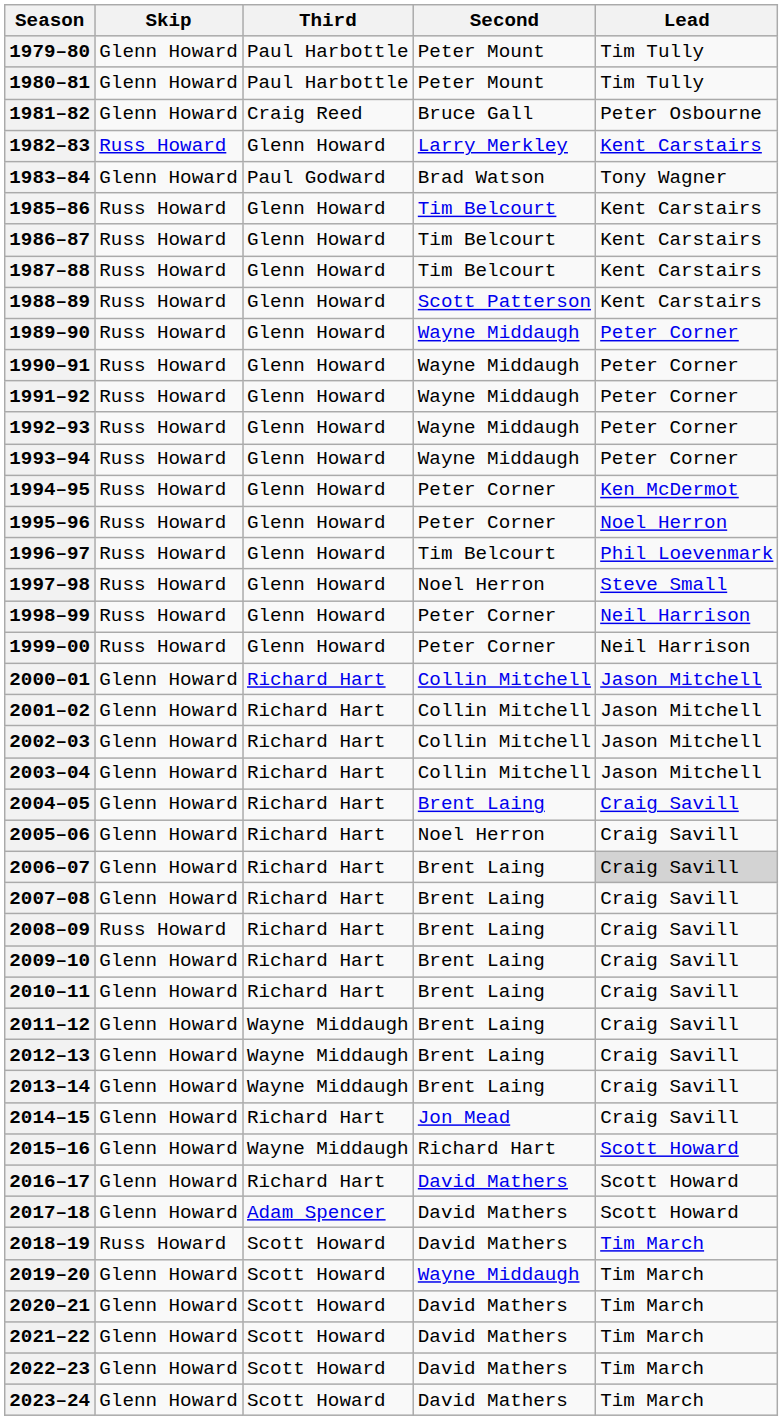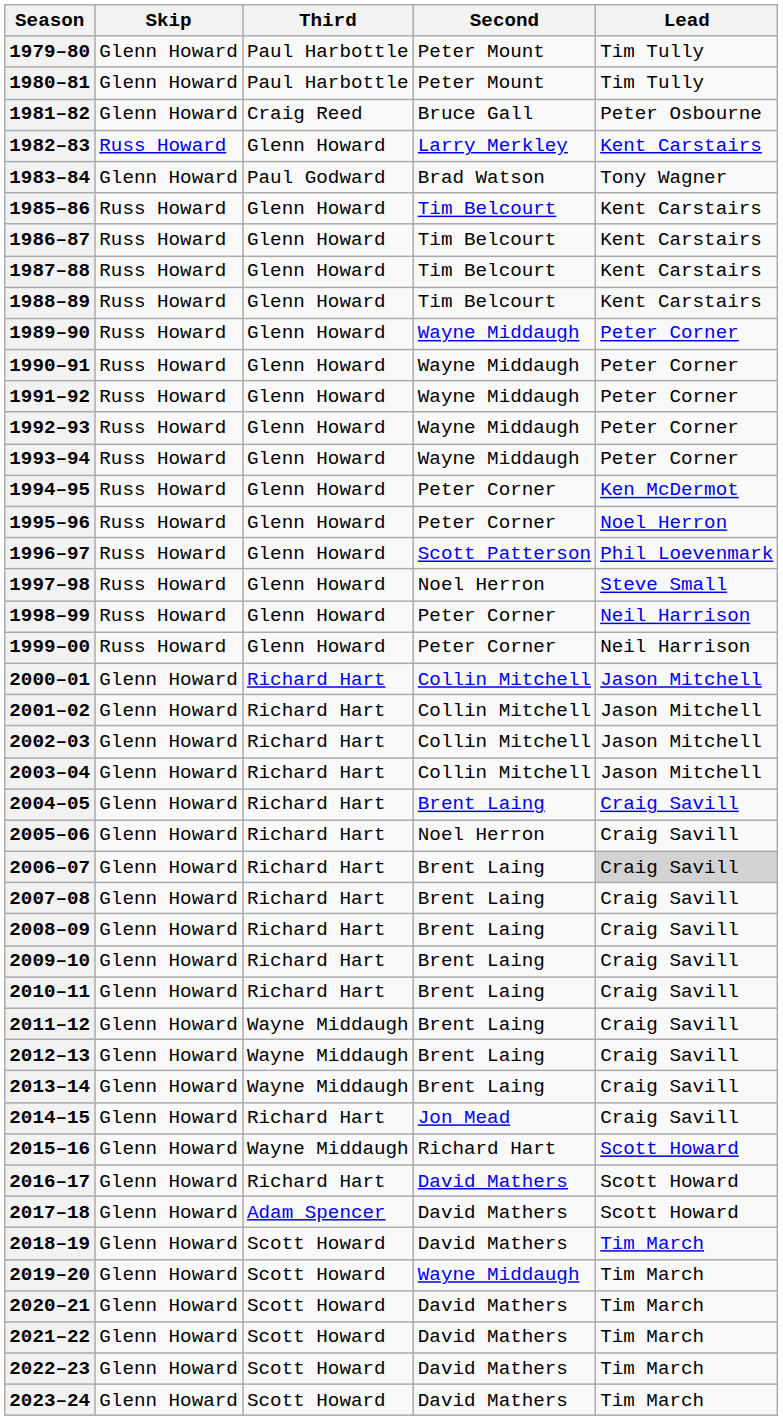 <table class="wikitable">
 <tr>
 <th scope="col">Season</th>
 <th scope="col">Skip</th>
 <th scope="col">Third</th>
 <th scope="col">Second</th>
 <th scope="col">Lead</th>
 </tr>
 <tr>
 <th scope="row">1979–80</th>
 <td>Glenn Howard</td>
 <td>Paul Harbottle</td>
 <td>Peter Mount</td>
 <td>Tim Tully</td>
 </tr>
 <tr>
 <th scope="row">1980–81</th>
 <td>Glenn Howard</td>
 <td>Paul Harbottle</td>
 <td>Peter Mount</td>
 <td>Tim Tully</td>
 </tr>
 <tr>
 <th scope="row">1981–82</th>
 <td>Glenn Howard</td>
 <td>Craig Reed</td>
 <td>Bruce Gall</td>
 <td>Peter Osbourne</td>
 </tr>
 <tr>
 <th scope="row">1982–83</th>
 <td><a href='#'>Russ Howard</a></td>
 <td>Glenn Howard</td>
 <td><a href='#'>Larry Merkley</a></td>
 <td><a href='#'>Kent Carstairs</a></td>
 </tr>
 <tr>
 <th scope="row">1983–84</th>
 <td>Glenn Howard</td>
 <td>Paul Godward</td>
 <td>Brad Watson</td>
 <td>Tony Wagner</td>
 </tr>
 <tr>
 <th scope="row">1985–86</th>
 <td>Russ Howard</td>
 <td>Glenn Howard</td>
 <td><a href='#'>Tim Belcourt</a></td>
 <td>Kent Carstairs</td>
 </tr>
 <tr>
 <th scope="row">1986–87</th>
 <td>Russ Howard</td>
 <td>Glenn Howard</td>
 <td>Tim Belcourt</td>
 <td>Kent Carstairs</td>
 </tr>
 <tr>
 <th scope="row">1987–88</th>
 <td>Russ Howard</td>
 <td>Glenn Howard</td>
 <td>Tim Belcourt</td>
 <td>Kent Carstairs</td>
 </tr>
 <tr>
 <th scope="row">1988–89</th>
 <td>Russ Howard</td>
 <td>Glenn Howard</td>
-<td><a href='#'>Scott Patterson</a></td>
+<td>Tim Belcourt</td>
 <td>Kent Carstairs</td>
 </tr>
 <tr>
 <th scope="row">1989–90</th>
 <td>Russ Howard</td>
 <td>Glenn Howard</td>
 <td><a href='#'>Wayne Middaugh</a></td>
 <td><a href='#'>Peter Corner</a></td>
 </tr>
 <tr>
 <th scope="row">1990–91</th>
 <td>Russ Howard</td>
 <td>Glenn Howard</td>
 <td>Wayne Middaugh</td>
 <td>Peter Corner</td>
 </tr>
 <tr>
 <th scope="row">1991–92</th>
 <td>Russ Howard</td>
 <td>Glenn Howard</td>
 <td>Wayne Middaugh</td>
 <td>Peter Corner</td>
 </tr>
 <tr>
 <th scope="row">1992–93</th>
 <td>Russ Howard</td>
 <td>Glenn Howard</td>
 <td>Wayne Middaugh</td>
 <td>Peter Corner</td>
 </tr>
 <tr>
 <th scope="row">1993–94</th>
 <td>Russ Howard</td>
 <td>Glenn Howard</td>
 <td>Wayne Middaugh</td>
 <td>Peter Corner</td>
 </tr>
 <tr>
 <th scope="row">1994–95</th>
 <td>Russ Howard</td>
 <td>Glenn Howard</td>
 <td>Peter Corner</td>
 <td><a href='#'>Ken McDermot</a></td>
 </tr>
 <tr>
 <th scope="row">1995–96</th>
 <td>Russ Howard</td>
 <td>Glenn Howard</td>
 <td>Peter Corner</td>
 <td><a href='#'>Noel Herron</a></td>
 </tr>
 <tr>
 <th scope="row">1996–97</th>
 <td>Russ Howard</td>
 <td>Glenn Howard</td>
-<td>Tim Belcourt</td>
+<td><a href='#'>Scott Patterson</a></td>
 <td><a href='#'>Phil Loevenmark</a></td>
 </tr>
 <tr>
 <th scope="row">1997–98</th>
 <td>Russ Howard</td>
 <td>Glenn Howard</td>
 <td>Noel Herron</td>
 <td><a href='#'>Steve Small</a></td>
 </tr>
 <tr>
 <th scope="row">1998–99</th>
 <td>Russ Howard</td>
 <td>Glenn Howard</td>
 <td>Peter Corner</td>
 <td><a href='#'>Neil Harrison</a></td>
 </tr>
 <tr>
 <th scope="row">1999–00</th>
 <td>Russ Howard</td>
 <td>Glenn Howard</td>
 <td>Peter Corner</td>
 <td>Neil Harrison</td>
 </tr>
 <tr>
 <th scope="row">2000–01</th>
 <td>Glenn Howard</td>
 <td><a href='#'>Richard Hart</a></td>
 <td><a href='#'>Collin Mitchell</a></td>
 <td><a href='#'>Jason Mitchell</a></td>
 </tr>
 <tr>
 <th scope="row">2001–02</th>
 <td>Glenn Howard</td>
 <td>Richard Hart</td>
 <td>Collin Mitchell</td>
 <td>Jason Mitchell</td>
 </tr>
 <tr>
 <th scope="row">2002–03</th>
 <td>Glenn Howard</td>
 <td>Richard Hart</td>
 <td>Collin Mitchell</td>
 <td>Jason Mitchell</td>
 </tr>
 <tr>
 <th scope="row">2003–04</th>
 <td>Glenn Howard</td>
 <td>Richard Hart</td>
 <td>Collin Mitchell</td>
 <td>Jason Mitchell</td>
 </tr>
 <tr>
 <th scope="row">2004–05</th>
 <td>Glenn Howard</td>
 <td>Richard Hart</td>
 <td><a href='#'>Brent Laing</a></td>
 <td><a href='#'>Craig Savill</a></td>
 </tr>
 <tr>
 <th scope="row">2005–06</th>
 <td>Glenn Howard</td>
 <td>Richard Hart</td>
 <td>Noel Herron</td>
 <td>Craig Savill</td>
 </tr>
 <tr>
 <th scope="row">2006–07</th>
 <td>Glenn Howard</td>
 <td>Richard Hart</td>
 <td>Brent Laing</td>
 <td style="background: lightgrey;">Craig Savill</td>
 </tr>
 <tr>
 <th scope="row">2007–08</th>
 <td>Glenn Howard</td>
 <td>Richard Hart</td>
 <td>Brent Laing</td>
 <td>Craig Savill</td>
 </tr>
 <tr>
 <th scope="row">2008–09</th>
-<td>Russ Howard</td>
+<td>Glenn Howard</td>
 <td>Richard Hart</td>
 <td>Brent Laing</td>
 <td>Craig Savill</td>
 </tr>
 <tr>
 <th scope="row">2009–10</th>
 <td>Glenn Howard</td>
 <td>Richard Hart</td>
 <td>Brent Laing</td>
 <td>Craig Savill</td>
 </tr>
 <tr>
 <th scope="row">2010–11</th>
 <td>Glenn Howard</td>
 <td>Richard Hart</td>
 <td>Brent Laing</td>
 <td>Craig Savill</td>
 </tr>
 <tr>
 <th scope="row">2011–12</th>
 <td>Glenn Howard</td>
 <td>Wayne Middaugh</td>
 <td>Brent Laing</td>
 <td>Craig Savill</td>
 </tr>
 <tr>
 <th scope="row">2012–13</th>
 <td>Glenn Howard</td>
 <td>Wayne Middaugh</td>
 <td>Brent Laing</td>
 <td>Craig Savill</td>
 </tr>
 <tr>
 <th scope="row">2013–14</th>
 <td>Glenn Howard</td>
 <td>Wayne Middaugh</td>
 <td>Brent Laing</td>
 <td>Craig Savill</td>
 </tr>
 <tr>
 <th scope="row">2014–15</th>
 <td>Glenn Howard</td>
 <td>Richard Hart</td>
 <td><a href='#'>Jon Mead</a></td>
 <td>Craig Savill</td>
 </tr>
 <tr>
 <th scope="row">2015–16</th>
 <td>Glenn Howard</td>
 <td>Wayne Middaugh</td>
 <td>Richard Hart</td>
 <td><a href='#'>Scott Howard</a></td>
 </tr>
 <tr>
 <th scope="row">2016–17</th>
 <td>Glenn Howard</td>
 <td>Richard Hart</td>
 <td><a href='#'>David Mathers</a></td>
 <td>Scott Howard</td>
 </tr>
 <tr>
 <th scope="row">2017–18</th>
 <td>Glenn Howard</td>
 <td><a href='#'>Adam Spencer</a></td>
 <td>David Mathers</td>
 <td>Scott Howard</td>
 </tr>
 <tr>
 <th scope="row">2018–19</th>
-<td>Russ Howard</td>
+<td>Glenn Howard</td>
 <td>Scott Howard</td>
 <td>David Mathers</td>
 <td><a href='#'>Tim March</a></td>
 </tr>
 <tr>
 <th scope="row">2019–20</th>
 <td>Glenn Howard</td>
 <td>Scott Howard</td>
 <td><a href='#'>Wayne Middaugh</a></td>
 <td>Tim March</td>
 </tr>
 <tr>
 <th scope="row">2020–21</th>
 <td>Glenn Howard</td>
 <td>Scott Howard</td>
 <td>David Mathers</td>
 <td>Tim March</td>
 </tr>
 <tr>
 <th scope="row">2021–22</th>
 <td>Glenn Howard</td>
 <td>Scott Howard</td>
 <td>David Mathers</td>
 <td>Tim March</td>
 </tr>
 <tr>
 <th scope="row">2022–23</th>
 <td>Glenn Howard</td>
 <td>Scott Howard</td>
 <td>David Mathers</td>
 <td>Tim March</td>
 </tr>
 <tr>
 <th scope="row">2023–24</th>
 <td>Glenn Howard</td>
 <td>Scott Howard</td>
 <td>David Mathers</td>
 <td>Tim March</td>
 </tr>
 </table>
